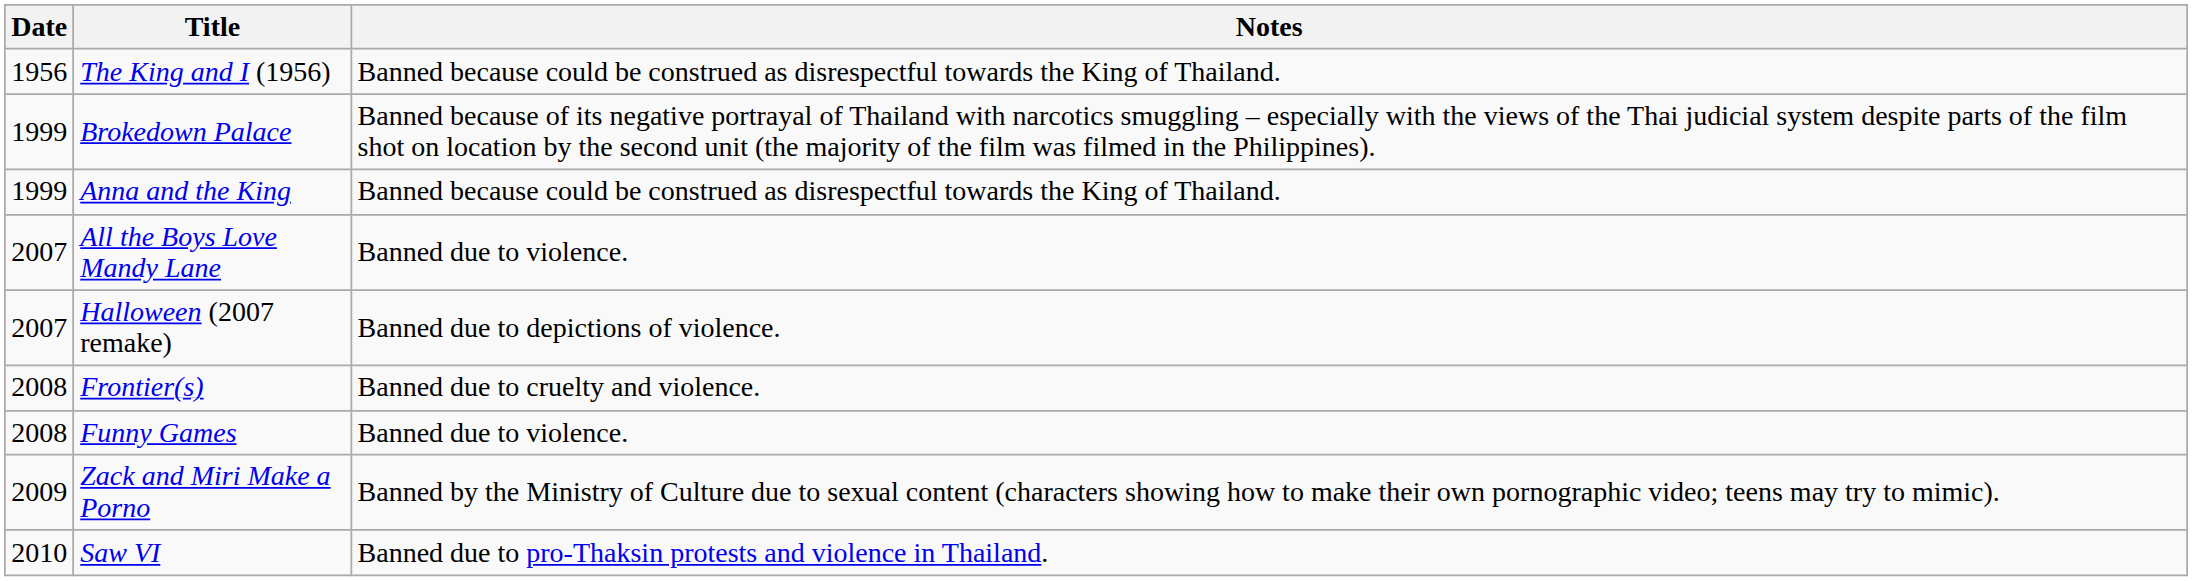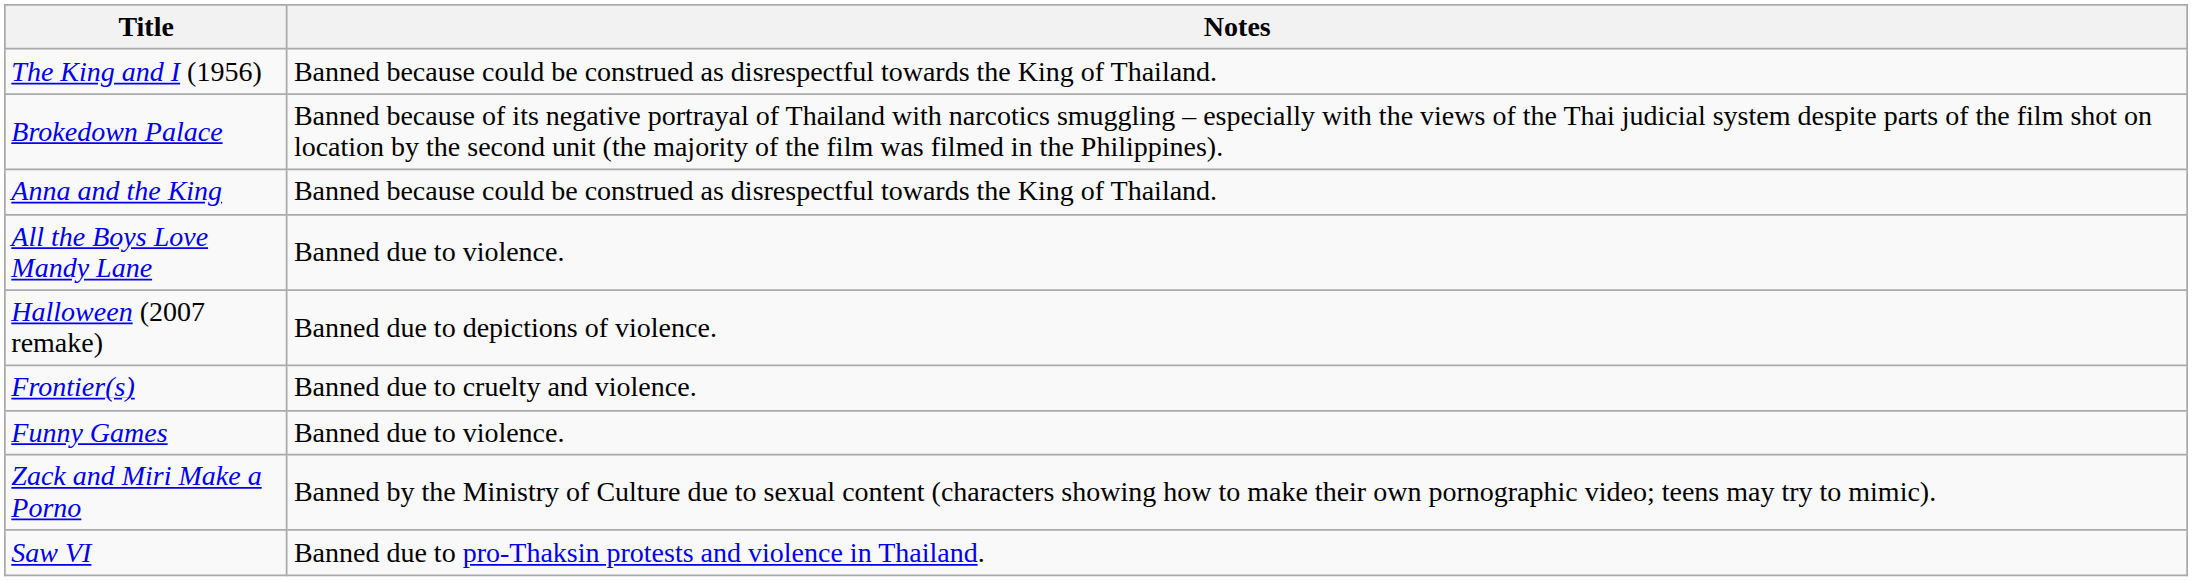 <table class="wikitable sortable">
 <tr>
-<th>Date</th>
 <th>Title</th>
 <th>Notes</th>
 </tr>
 <tr>
-<td>1956</td>
 <td><em><a href='#'>The King and I</a></em> (1956)</td>
 <td>Banned because could be construed as disrespectful towards the King of Thailand.</td>
 </tr>
 <tr>
-<td>1999</td>
 <td><em><a href='#'>Brokedown Palace</a></em></td>
 <td>Banned because of its negative portrayal of Thailand with narcotics smuggling – especially with the views of the Thai judicial system despite parts of the film shot on location by the second unit (the majority of the film was filmed in the Philippines).</td>
 </tr>
 <tr>
-<td>1999</td>
 <td><em><a href='#'>Anna and the King</a></em></td>
 <td>Banned because could be construed as disrespectful towards the King of Thailand.</td>
 </tr>
 <tr>
-<td>2007</td>
 <td><em><a href='#'>All the Boys Love Mandy Lane</a></em></td>
 <td>Banned due to violence.</td>
 </tr>
 <tr>
-<td>2007</td>
 <td><em><a href='#'>Halloween</a></em> (2007 remake)</td>
 <td>Banned due to depictions of violence.</td>
 </tr>
 <tr>
-<td>2008</td>
 <td><em><a href='#'>Frontier(s)</a></em></td>
 <td>Banned due to cruelty and violence.</td>
 </tr>
 <tr>
-<td>2008</td>
 <td><em><a href='#'>Funny Games</a></em></td>
 <td>Banned due to violence.</td>
 </tr>
 <tr>
-<td>2009</td>
 <td><em><a href='#'>Zack and Miri Make a Porno</a></em></td>
 <td>Banned by the Ministry of Culture due to sexual content (characters showing how to make their own pornographic video; teens may try to mimic).</td>
 </tr>
 <tr>
-<td>2010</td>
 <td><em><a href='#'>Saw VI</a></em></td>
 <td>Banned due to <a href='#'>pro-Thaksin protests and violence in Thailand</a>.</td>
 </tr>
 </table>
